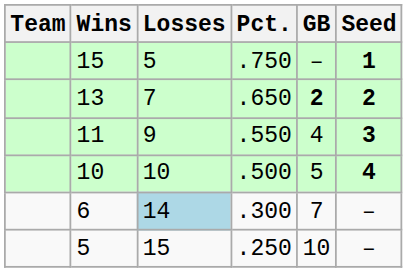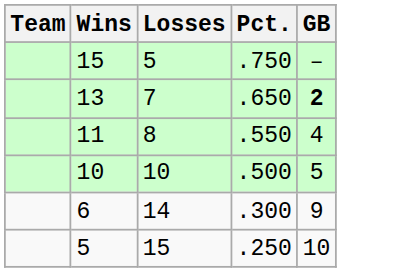 <table class="wikitable">
 <tr>
 <th>Team</th>
 <th>Wins</th>
 <th>Losses</th>
 <th>Pct.</th>
 <th>GB</th>
-<th>Seed</th>
 </tr>
 <tr bgcolor="#ccffcc">
 <td></td>
 <td>15</td>
 <td>5</td>
 <td>.750</td>
 <td style="text-align:center;">–</td>
-<td style="text-align:center;"><strong>1</strong></td>
 </tr>
 <tr bgcolor="#ccffcc">
 <td></td>
 <td>13</td>
 <td>7</td>
 <td>.650</td>
 <td style="text-align:center;"><strong>2</strong></td>
-<td style="text-align:center;"><strong>2</strong></td>
 </tr>
 <tr bgcolor="#ccffcc">
 <td></td>
 <td>11</td>
-<td>9</td>
+<td>8</td>
 <td>.550</td>
 <td style="text-align:center;">4</td>
-<td style="text-align:center;"><strong>3</strong></td>
 </tr>
 <tr bgcolor="#ccffcc">
 <td></td>
 <td>10</td>
 <td>10</td>
 <td>.500</td>
 <td style="text-align:center;">5</td>
-<td style="text-align:center;"><strong>4</strong></td>
 </tr>
 <tr>
 <td></td>
 <td>6</td>
-<td style="background: lightblue;">14</td>
+<td>14</td>
 <td>.300</td>
-<td style="text-align:center;">7</td>
-<td style="text-align:center;">–</td>
+<td style="text-align:center;">9</td>
 </tr>
 <tr>
 <td></td>
 <td>5</td>
 <td>15</td>
 <td>.250</td>
 <td style="text-align:center;">10</td>
-<td style="text-align:center;">–</td>
 </tr>
 </table>
